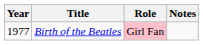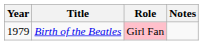 <table class="wikitable sortable">
 <tr>
 <th>Year</th>
 <th>Title</th>
 <th>Role</th>
 <th class="unsortable">Notes</th>
 </tr>
 <tr>
-<td>1977</td>
+<td>1979</td>
 <td><em><a href='#'>Birth of the Beatles</a></em></td>
 <td style="background: pink;">Girl Fan</td>
 <td></td>
 </tr>
 </table>
